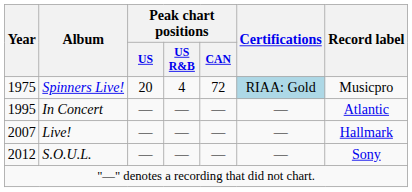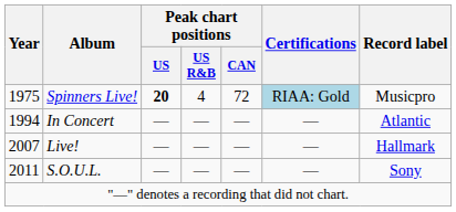 <table class="wikitable" style="text-align:center;">
 <tr>
 <th rowspan="2">Year</th>
 <th rowspan="2">Album</th>
 <th colspan="3">Peak chart positions</th>
 <th rowspan="2"><a href='#'>Certifications</a></th>
 <th rowspan="2">Record label</th>
 </tr>
 <tr style="font-size:smaller;">
 <th width="35"><a href='#'>US</a><br></th>
 <th width="35"><a href='#'>US<br>R&B</a><br></th>
 <th width="35"><a href='#'>CAN</a><br></th>
 </tr>
 <tr>
 <td rowspan="1">1975</td>
 <td align="left"><em><a href='#'>Spinners Live!</a></em></td>
-<td>20</td>
+<td><strong>20</strong></td>
 <td>4</td>
 <td>72</td>
 <td style="background: lightblue;">RIAA: Gold</td>
 <td rowspan="1">Musicpro</td>
 </tr>
 <tr>
-<td rowspan="1">1995</td>
+<td rowspan="1">1994</td>
 <td align="left"><em>In Concert</em></td>
 <td>—</td>
 <td>—</td>
 <td>—</td>
 <td>—</td>
 <td rowspan="1"><a href='#'>Atlantic</a></td>
 </tr>
 <tr>
 <td rowspan="1">2007</td>
 <td align="left"><em>Live!</em></td>
 <td>—</td>
 <td>—</td>
 <td>—</td>
 <td>—</td>
 <td rowspan="1"><a href='#'>Hallmark</a></td>
 </tr>
 <tr>
-<td rowspan="1">2012</td>
+<td rowspan="1">2011</td>
 <td align="left"><em>S.O.U.L.</em></td>
 <td>—</td>
 <td>—</td>
 <td>—</td>
 <td>—</td>
 <td rowspan="1"><a href='#'>Sony</a></td>
 </tr>
 <tr>
 <td colspan="15" style="font-size:90%">"—" denotes a recording that did not chart.</td>
 </tr>
 </table>
